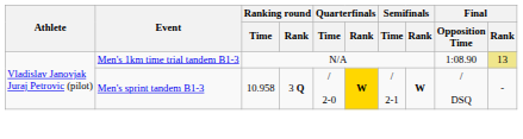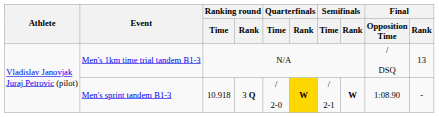 <table class=wikitable style="font-size:90%">
 <tr>
 <th rowspan="2">Athlete</th>
 <th rowspan="2">Event</th>
 <th colspan="2">Ranking round</th>
 <th colspan="2">Quarterfinals</th>
 <th colspan="2">Semifinals</th>
 <th colspan="2">Final</th>
 </tr>
 <tr>
 <th>Time</th>
 <th>Rank</th>
 <th>Time</th>
 <th>Rank</th>
 <th>Time</th>
 <th>Rank</th>
 <th>Opposition<br>Time</th>
 <th>Rank</th>
 </tr>
 <tr>
 <td rowspan="2"><a href='#'>Vladislav Janovjak</a><br> <a href='#'>Juraj Petrovic</a> (pilot)</td>
 <td><a href='#'>Men's 1km time trial tandem B1-3</a></td>
 <td align="center" colspan="6">N/A</td>
-<td align="center">1:08.90</td>
-<td align="center" style="background: khaki;">13</td>
+<td align="center"> /<br> <br> DSQ</td>
+<td align="center">13</td>
 </tr>
 <tr>
 <td><a href='#'>Men's sprint tandem B1-3</a></td>
-<td align="center">10.958</td>
+<td align="center">10.918</td>
 <td align="center">3 <strong>Q</strong></td>
 <td align="center"> /<br> <br> 2-0</td>
 <td align="center" style="background: gold;"><strong>W</strong></td>
 <td align="center"> /<br> <br> 2-1</td>
 <td align="center"><strong>W</strong></td>
-<td align="center"> /<br> <br> DSQ</td>
+<td align="center">1:08.90</td>
 <td align="center">-</td>
 </tr>
 </table>
